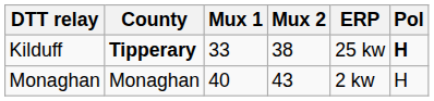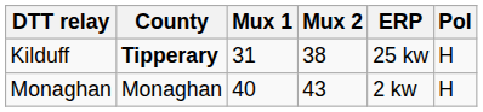 <table class="wikitable sortable">
 <tr>
 <th>DTT relay</th>
 <th>County</th>
 <th>Mux 1</th>
 <th>Mux 2</th>
 <th>ERP</th>
 <th>Pol</th>
 </tr>
 <tr>
 <td>Kilduff</td>
 <td><strong>Tipperary</strong></td>
-<td>33</td>
+<td>31</td>
 <td>38</td>
 <td>25 kw</td>
-<td><strong>H</strong></td>
+<td>H</td>
 </tr>
 <tr>
 <td>Monaghan</td>
 <td>Monaghan</td>
 <td>40</td>
 <td>43</td>
 <td>2 kw</td>
 <td>H</td>
 </tr>
 </table>
